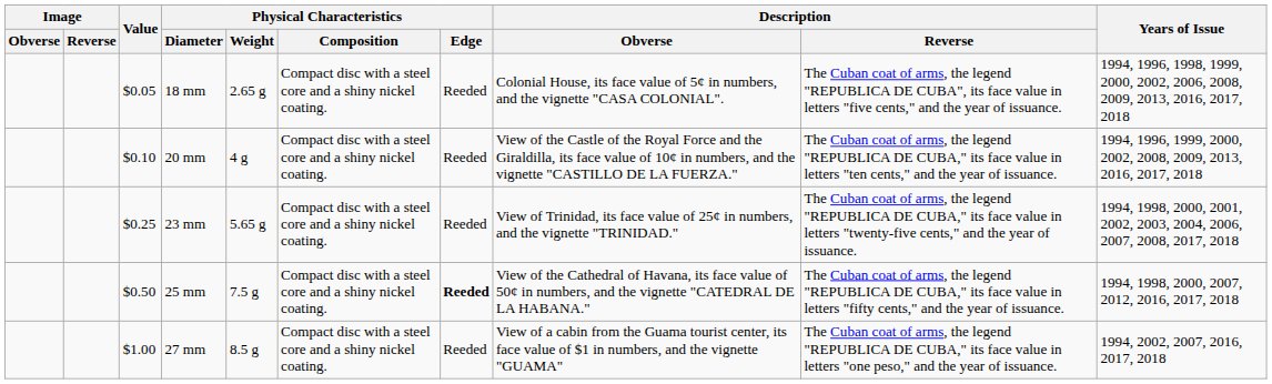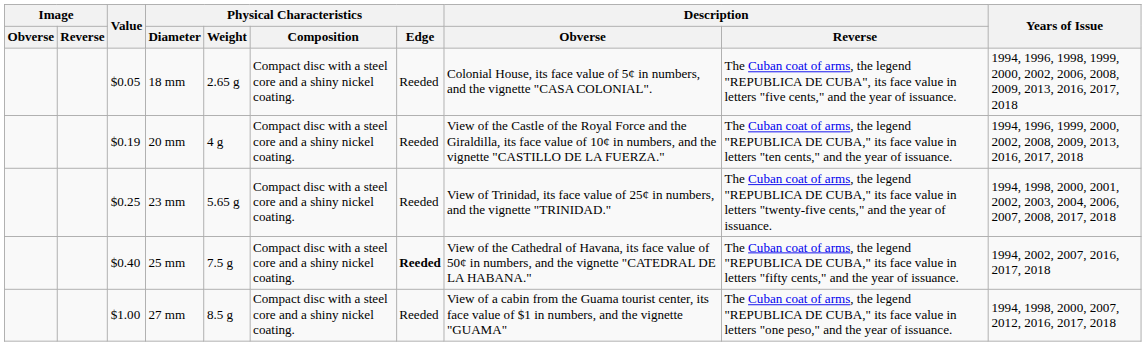 <table class="wikitable" style="font-size: 90%">
 <tr>
 <th colspan=2>Image</th>
 <th rowspan=2>Value</th>
 <th colspan=4>Physical Characteristics</th>
 <th colspan=2>Description</th>
 <th rowspan=2>Years of Issue</th>
 </tr>
 <tr>
 <th>Obverse</th>
 <th>Reverse</th>
 <th>Diameter</th>
 <th>Weight</th>
 <th>Composition</th>
 <th>Edge</th>
 <th>Obverse</th>
 <th>Reverse</th>
 </tr>
 <tr>
 <td></td>
 <td></td>
 <td>$0.05</td>
 <td>18 mm</td>
 <td>2.65 g</td>
 <td>Compact disc with a steel core and a shiny nickel coating.</td>
 <td>Reeded</td>
 <td>Colonial House, its face value of 5¢ in numbers, and the vignette "CASA COLONIAL".</td>
 <td>The <a href='#'>Cuban coat of arms</a>, the legend "REPUBLICA DE CUBA", its face value in letters "five cents," and the year of issuance.</td>
 <td>1994, 1996, 1998, 1999, 2000, 2002, 2006, 2008, 2009, 2013, 2016, 2017, 2018</td>
 </tr>
 <tr>
 <td></td>
 <td></td>
-<td>$0.10</td>
+<td>$0.19</td>
 <td>20 mm</td>
 <td>4 g</td>
 <td>Compact disc with a steel core and a shiny nickel coating.</td>
 <td>Reeded</td>
 <td>View of the Castle of the Royal Force and the Giraldilla, its face value of 10¢ in numbers, and the vignette "CASTILLO DE LA FUERZA."</td>
 <td>The <a href='#'>Cuban coat of arms</a>, the legend "REPUBLICA DE CUBA," its face value in letters "ten cents," and the year of issuance.</td>
 <td>1994, 1996, 1999, 2000, 2002, 2008, 2009, 2013, 2016, 2017, 2018</td>
 </tr>
 <tr>
 <td></td>
 <td></td>
 <td>$0.25</td>
 <td>23 mm</td>
 <td>5.65 g</td>
 <td>Compact disc with a steel core and a shiny nickel coating.</td>
 <td>Reeded</td>
 <td>View of Trinidad, its face value of 25¢ in numbers, and the vignette "TRINIDAD."</td>
 <td>The <a href='#'>Cuban coat of arms</a>, the legend "REPUBLICA DE CUBA," its face value in letters "twenty-five cents," and the year of issuance.</td>
 <td>1994, 1998, 2000, 2001, 2002, 2003, 2004, 2006, 2007, 2008, 2017, 2018</td>
 </tr>
 <tr>
 <td></td>
 <td></td>
-<td>$0.50</td>
+<td>$0.40</td>
 <td>25 mm</td>
 <td>7.5 g</td>
 <td>Compact disc with a steel core and a shiny nickel coating.</td>
 <td><strong>Reeded</strong></td>
 <td>View of the Cathedral of Havana, its face value of 50¢ in numbers, and the vignette "CATEDRAL DE LA HABANA."</td>
 <td>The <a href='#'>Cuban coat of arms</a>, the legend "REPUBLICA DE CUBA," its face value in letters "fifty cents," and the year of issuance.</td>
-<td>1994, 1998, 2000, 2007, 2012, 2016, 2017, 2018</td>
+<td>1994, 2002, 2007, 2016, 2017, 2018</td>
 </tr>
 <tr>
 <td></td>
 <td></td>
 <td>$1.00</td>
 <td>27 mm</td>
 <td>8.5 g</td>
 <td>Compact disc with a steel core and a shiny nickel coating.</td>
 <td>Reeded</td>
 <td>View of a cabin from the Guama tourist center, its face value of $1 in numbers, and the vignette "GUAMA"</td>
 <td>The <a href='#'>Cuban coat of arms</a>, the legend "REPUBLICA DE CUBA," its face value in letters "one peso," and the year of issuance.</td>
-<td>1994, 2002, 2007, 2016, 2017, 2018</td>
+<td>1994, 1998, 2000, 2007, 2012, 2016, 2017, 2018</td>
 </tr>
 </table>
